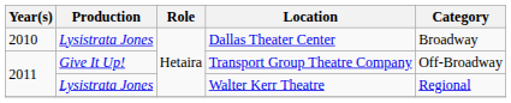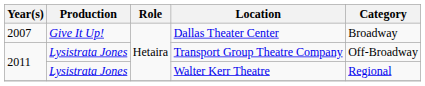 <table class="wikitable sortable">
 <tr>
 <th>Year(s)</th>
 <th>Production</th>
 <th>Role</th>
 <th>Location</th>
 <th>Category</th>
 </tr>
 <tr>
-<td>2010</td>
-<td><em><a href='#'>Lysistrata Jones</a></em></td>
+<td>2007</td>
+<td><em><a href='#'>Give It Up!</a></em></td>
 <td rowspan="3">Hetaira</td>
 <td><a href='#'>Dallas Theater Center</a></td>
 <td>Broadway</td>
 </tr>
 <tr>
 <td rowspan="2">2011</td>
-<td><em><a href='#'>Give It Up!</a></em></td>
+<td><em><a href='#'>Lysistrata Jones</a></em></td>
 <td><a href='#'>Transport Group Theatre Company</a></td>
 <td>Off-Broadway</td>
 </tr>
 <tr>
 <td><em><a href='#'>Lysistrata Jones</a></em></td>
 <td><a href='#'>Walter Kerr Theatre</a></td>
 <td><a href='#'>Regional</a></td>
 </tr>
 <tr>
 </tr>
 </table>
